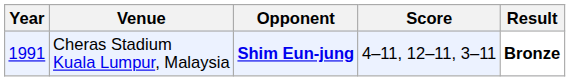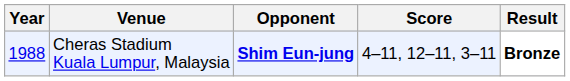 <table class="sortable wikitable" style="font-size: 90%;">
 <tr>
 <th>Year</th>
 <th>Venue</th>
 <th>Opponent</th>
 <th>Score</th>
 <th>Result</th>
 </tr>
 <tr style="background:#ECF2FF">
-<td align="center"><a href='#'>1991</a></td>
+<td align="center"><a href='#'>1988</a></td>
 <td align="left">Cheras Stadium <br><a href='#'>Kuala Lumpur</a>, Malaysia</td>
 <td align="left"><strong> <a href='#'>Shim Eun-jung</a></strong></td>
 <td align="left">4–11, 12–11, 3–11</td>
 <td style="text-align:left; background:white"> <strong>Bronze</strong></td>
 </tr>
 </table>
